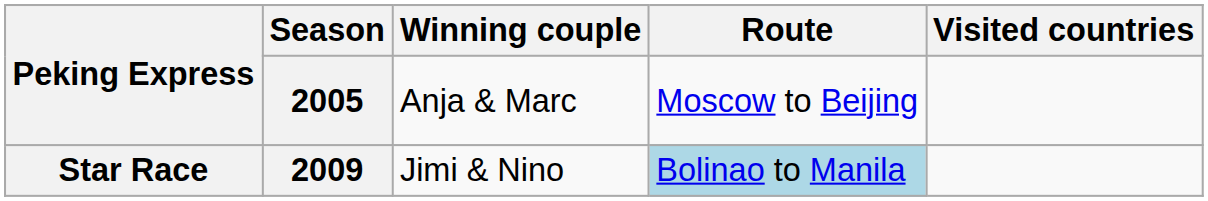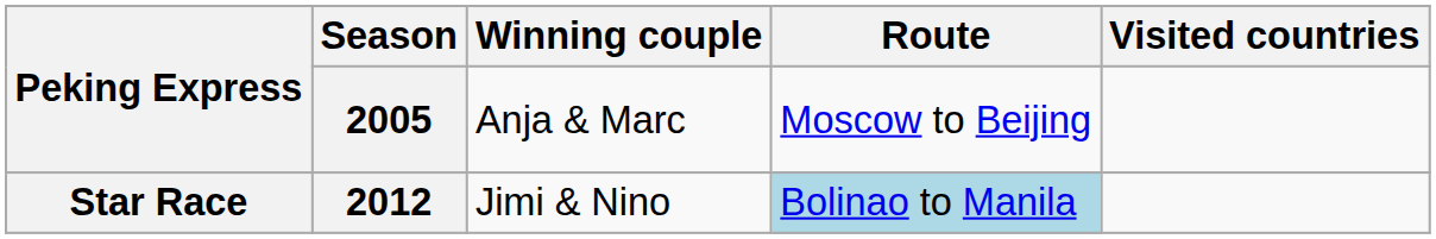 <table class="wikitable">
 <tr>
 <th rowspan="2">Peking Express</th>
 <th>Season</th>
 <th>Winning couple</th>
 <th>Route</th>
 <th>Visited countries</th>
 </tr>
 <tr>
 <th>2005</th>
 <td>Anja & Marc</td>
 <td><a href='#'>Moscow</a> to <a href='#'>Beijing</a></td>
 <td><br><br></td>
 </tr>
 <tr>
 <th>Star Race</th>
-<th>2009</th>
+<th>2012</th>
 <td>Jimi & Nino</td>
 <td style="background: lightblue;"><a href='#'>Bolinao</a> to <a href='#'>Manila</a></td>
 <td></td>
 </tr>
 </table>
